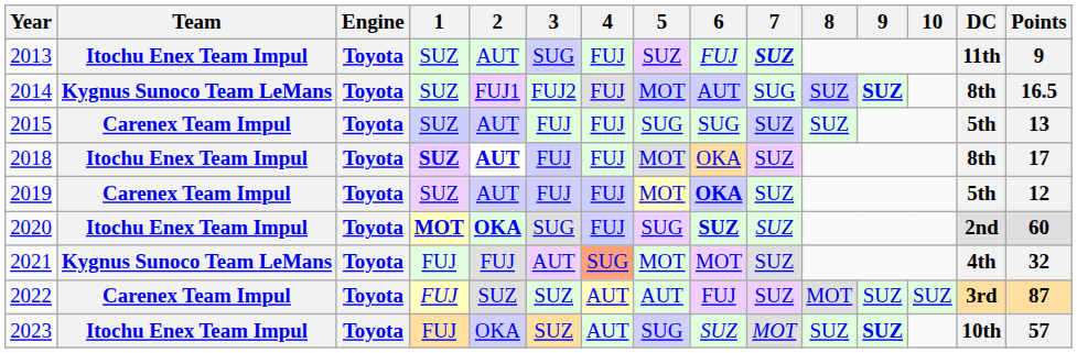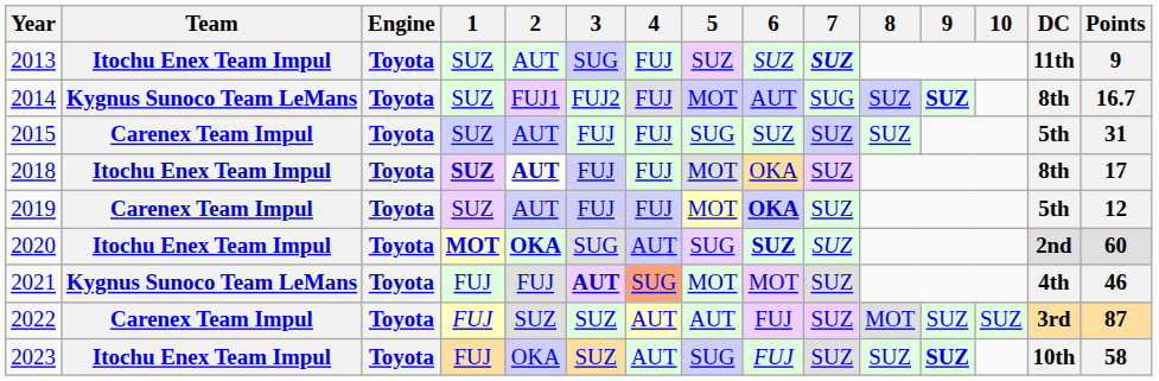 <table class="wikitable" style="text-align:center; font-size:85%">
 <tr>
 <th>Year</th>
 <th>Team</th>
 <th>Engine</th>
 <th>1</th>
 <th>2</th>
 <th>3</th>
 <th>4</th>
 <th>5</th>
 <th>6</th>
 <th>7</th>
 <th>8</th>
 <th>9</th>
 <th>10</th>
 <th>DC</th>
 <th>Points</th>
 </tr>
 <tr>
 <td><a href='#'>2013</a></td>
 <th nowrap><a href='#'>Itochu Enex Team Impul</a></th>
 <th><a href='#'>Toyota</a></th>
 <td style="background:#DFFFDF;"><a href='#'>SUZ</a><br></td>
 <td style="background:#DFFFDF;"><a href='#'>AUT</a><br></td>
 <td style="background:#CFCFFF;"><a href='#'>SUG</a><br></td>
 <td style="background:#DFFFDF;"><a href='#'>FUJ</a><br></td>
 <td style="background:#EFCFFF;"><a href='#'>SUZ</a><br></td>
-<td style="background:#DFFFDF;"><em><a href='#'>FUJ</a></em><br></td>
+<td style="background:#DFFFDF;"><em><a href='#'>SUZ</a></em><br></td>
 <td style="background:#DFFFDF;"><strong><em><a href='#'>SUZ</a></em><br></strong></td>
 <td colspan=3></td>
 <th>11th</th>
 <th>9</th>
 </tr>
 <tr>
 <td><a href='#'>2014</a></td>
 <th nowrap><a href='#'>Kygnus Sunoco Team LeMans</a></th>
 <th><a href='#'>Toyota</a></th>
 <td style="background:#DFFFDF;"><a href='#'>SUZ</a><br></td>
 <td style="background:#EFCFFF;"><a href='#'>FUJ1</a><br></td>
 <td style="background:#DFFFDF;"><a href='#'>FUJ2</a><br></td>
 <td style="background:#DFDFDF;"><a href='#'>FUJ</a><br></td>
 <td style="background:#CFCFFF;"><a href='#'>MOT</a><br></td>
 <td style="background:#CFCFFF;"><a href='#'>AUT</a><br></td>
 <td style="background:#DFFFDF;"><a href='#'>SUG</a><br></td>
 <td style="background:#CFCFFF;"><a href='#'>SUZ</a><br></td>
 <td style="background:#DFFFDF;"><strong><a href='#'>SUZ</a><br></strong></td>
 <td></td>
 <th>8th</th>
-<th>16.5</th>
+<th>16.7</th>
 </tr>
 <tr>
 <td><a href='#'>2015</a></td>
 <th><a href='#'>Carenex Team Impul</a></th>
 <th><a href='#'>Toyota</a></th>
 <td style="background:#CFCFFF;"><a href='#'>SUZ</a><br></td>
 <td style="background:#CFCFFF;"><a href='#'>AUT</a><br></td>
 <td style="background:#DFFFDF;"><a href='#'>FUJ</a><br></td>
 <td style="background:#DFFFDF;"><a href='#'>FUJ</a><br></td>
 <td style="background:#DFFFDF;"><a href='#'>SUG</a><br></td>
-<td style="background:#DFFFDF;"><a href='#'>SUG</a><br></td>
+<td style="background:#DFFFDF;"><a href='#'>SUZ</a><br></td>
 <td style="background:#CFCFFF;"><a href='#'>SUZ</a><br></td>
 <td style="background:#DFFFDF;"><a href='#'>SUZ</a><br></td>
 <td colspan=2></td>
 <th>5th</th>
-<th>13</th>
+<th>31</th>
 </tr>
 <tr>
 <td><a href='#'>2018</a></td>
 <th nowrap><a href='#'>Itochu Enex Team Impul</a></th>
 <th><a href='#'>Toyota</a></th>
 <td style="background:#EFCFFF;"><strong><a href='#'>SUZ</a><br></strong></td>
 <td style="background:#FFFFFF;"><strong><a href='#'>AUT</a></strong><br></td>
 <td style="background:#CFCFFF;"><a href='#'>FUJ</a><br></td>
 <td style="background:#DFFFDF;"><a href='#'>FUJ</a><br></td>
 <td style="background:#DFDFDF;"><a href='#'>MOT</a><br></td>
 <td style="background:#FFDF9F;"><a href='#'>OKA</a><br></td>
 <td style="background:#EFCFFF;"><a href='#'>SUZ</a><br></td>
 <td colspan=3></td>
 <th>8th</th>
 <th>17</th>
 </tr>
 <tr>
 <td><a href='#'>2019</a></td>
 <th><a href='#'>Carenex Team Impul</a></th>
 <th><a href='#'>Toyota</a></th>
 <td style="background:#EFCFFF;"><a href='#'>SUZ</a><br></td>
 <td style="background:#CFCFFF;"><a href='#'>AUT</a><br></td>
 <td style="background:#CFCFFF;"><a href='#'>FUJ</a><br></td>
 <td style="background:#CFCFFF;"><a href='#'>FUJ</a><br></td>
 <td style="background:#FFFFBF;"><a href='#'>MOT</a><br></td>
 <td style="background:#CFCFFF;"><strong><a href='#'>OKA</a></strong><br></td>
 <td style="background:#DFFFDF;"><a href='#'>SUZ</a><br></td>
 <td colspan=3></td>
 <th>5th</th>
 <th>12</th>
 </tr>
 <tr>
 <td><a href='#'>2020</a></td>
 <th nowrap><a href='#'>Itochu Enex Team Impul</a></th>
 <th><a href='#'>Toyota</a></th>
 <td style="background:#FFFFBF;"><strong><a href='#'>MOT</a></strong><br></td>
 <td style="background:#DFFFDF;"><strong><a href='#'>OKA</a></strong><br></td>
 <td style="background:#DFDFDF;"><a href='#'>SUG</a><br></td>
-<td style="background:#CFCFFF;"><a href='#'>FUJ</a><br></td>
+<td style="background:#CFCFFF;"><a href='#'>AUT</a><br></td>
 <td style="background:#EFCFFF;"><a href='#'>SUG</a><br></td>
 <td style="background:#DFFFDF;"><strong><a href='#'>SUZ</a><br></strong></td>
 <td style="background:#DFFFDF;"><em><a href='#'>SUZ</a></em><br></td>
 <td colspan=3></td>
 <th style="background:#DFDFDF;">2nd</th>
 <th style="background:#DFDFDF;">60</th>
 </tr>
 <tr>
 <td><a href='#'>2021</a></td>
 <th nowrap><a href='#'>Kygnus Sunoco Team LeMans</a></th>
 <th><a href='#'>Toyota</a></th>
 <td style="background:#DFFFDF;"><a href='#'>FUJ</a><br></td>
 <td style="background:#DFDFDF;"><a href='#'>FUJ</a><br></td>
-<td style="background:#EFCFFF;"><a href='#'>AUT</a><br></td>
+<td style="background:#EFCFFF;"><strong><a href='#'>AUT</a><br></strong></td>
 <td style="background: lightsalmon;"><a href='#'>SUG</a></td>
 <td style="background:#DFFFDF;"><a href='#'>MOT</a><br></td>
 <td style="background:#EFCFFF;"><a href='#'>MOT</a><br></td>
 <td style="background:#DFDFDF;"><a href='#'>SUZ</a><br></td>
 <td colspan=3></td>
 <th>4th</th>
-<th>32</th>
+<th>46</th>
 </tr>
 <tr>
 <td><a href='#'>2022</a></td>
 <th><a href='#'>Carenex Team Impul</a></th>
 <th><a href='#'>Toyota</a></th>
 <td style="background:#FFFFBF;"><em><a href='#'>FUJ</a></em><br></td>
 <td style="background:#DFDFDF;"><a href='#'>SUZ</a><br></td>
 <td style="background:#DFFFDF;"><a href='#'>SUZ</a><br></td>
 <td style="background:#FFFFBF;"><a href='#'>AUT</a><br></td>
 <td style="background:#DFFFDF;"><a href='#'>AUT</a><br></td>
 <td style="background:#EFCFFF;"><a href='#'>FUJ</a><br></td>
 <td style="background:#EFCFFF;"><a href='#'>SUZ</a><br></td>
 <td style="background:#DFDFDF;"><a href='#'>MOT</a><br></td>
 <td style="background:#DFFFDF;"><a href='#'>SUZ</a><br></td>
 <td style="background:#DFFFDF;"><a href='#'>SUZ</a><br></td>
 <th style="background:#FFDF9F;">3rd</th>
 <th style="background:#FFDF9F;">87</th>
 </tr>
 <tr>
 <td><a href='#'>2023</a></td>
 <th nowrap><a href='#'>Itochu Enex Team Impul</a></th>
 <th><a href='#'>Toyota</a></th>
 <td style="background:#FFDF9F;"><a href='#'>FUJ</a><br></td>
 <td style="background:#CFCFFF;"><a href='#'>OKA</a><br></td>
 <td style="background:#FFDF9F;"><a href='#'>SUZ</a><br></td>
 <td style="background:#DFFFDF;"><a href='#'>AUT</a><br></td>
 <td style="background:#CFCFFF;"><a href='#'>SUG</a><br></td>
-<td style="background:#DFFFDF;"><em><a href='#'>SUZ</a></em><br></td>
-<td style="background:#DFDFDF;"><em><a href='#'>MOT</a></em><br></td>
+<td style="background:#DFFFDF;"><em><a href='#'>FUJ</a></em><br></td>
+<td style="background:#DFDFDF;"><a href='#'>SUZ</a><br></td>
 <td style="background:#DFFFDF;"><a href='#'>SUZ</a><br></td>
 <td style="background:#DFFFDF;"><strong><a href='#'>SUZ</a><br></strong></td>
 <td></td>
 <th>10th</th>
-<th>57</th>
+<th>58</th>
 </tr>
 </table>
